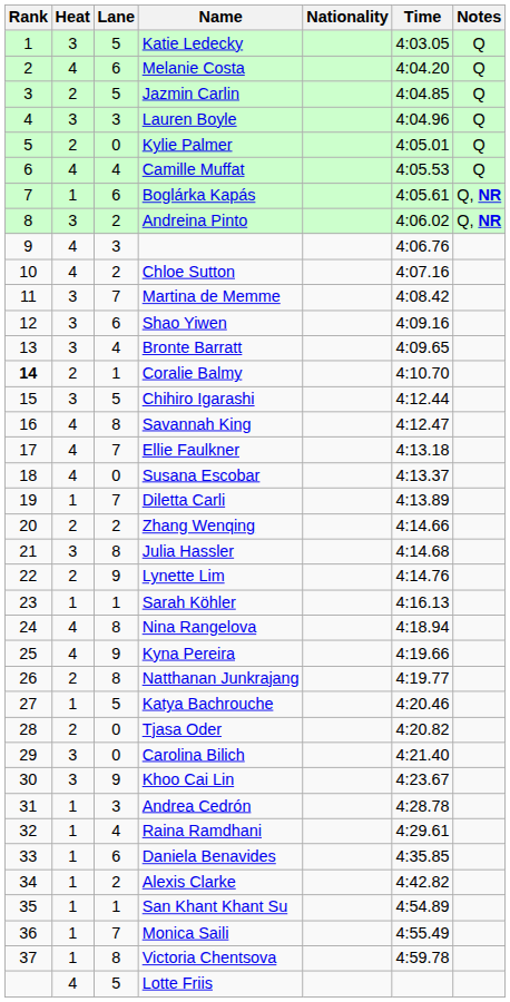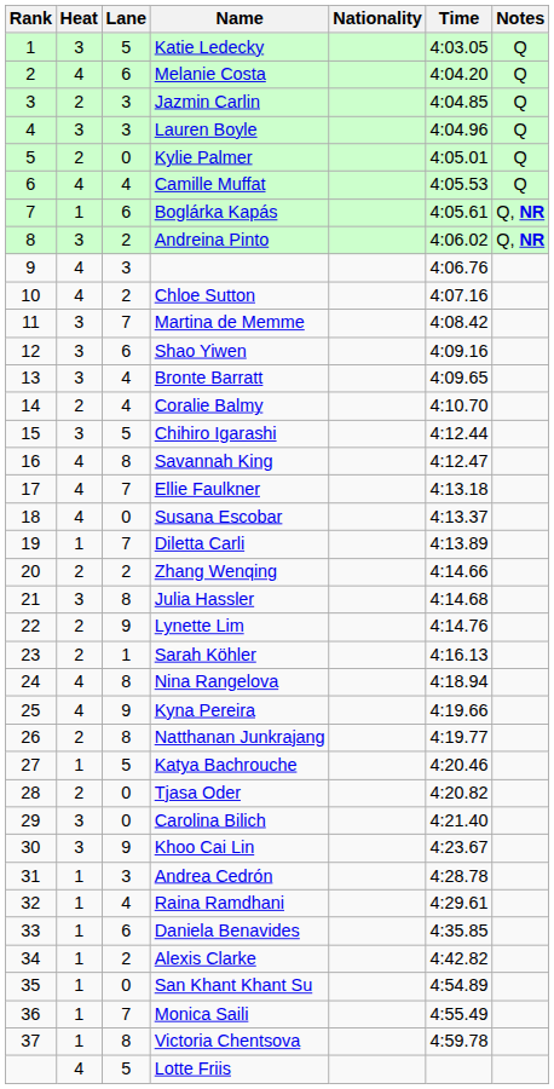 <table class="wikitable sortable" style="text-align:center">
 <tr>
 <th>Rank</th>
 <th>Heat</th>
 <th>Lane</th>
 <th>Name</th>
 <th>Nationality</th>
 <th>Time</th>
 <th>Notes</th>
 </tr>
 <tr bgcolor=ccffcc>
 <td>1</td>
 <td>3</td>
 <td>5</td>
 <td align=left><a href='#'>Katie Ledecky</a></td>
 <td align=left></td>
 <td>4:03.05</td>
 <td>Q</td>
 </tr>
 <tr bgcolor=ccffcc>
 <td>2</td>
 <td>4</td>
 <td>6</td>
 <td align=left><a href='#'>Melanie Costa</a></td>
 <td align=left></td>
 <td>4:04.20</td>
 <td>Q</td>
 </tr>
 <tr bgcolor=ccffcc>
 <td>3</td>
 <td>2</td>
-<td>5</td>
+<td>3</td>
 <td align=left><a href='#'>Jazmin Carlin</a></td>
 <td align=left></td>
 <td>4:04.85</td>
 <td>Q</td>
 </tr>
 <tr bgcolor=ccffcc>
 <td>4</td>
 <td>3</td>
 <td>3</td>
 <td align=left><a href='#'>Lauren Boyle</a></td>
 <td align=left></td>
 <td>4:04.96</td>
 <td>Q</td>
 </tr>
 <tr bgcolor=ccffcc>
 <td>5</td>
 <td>2</td>
 <td>0</td>
 <td align=left><a href='#'>Kylie Palmer</a></td>
 <td align=left></td>
 <td>4:05.01</td>
 <td>Q</td>
 </tr>
 <tr bgcolor=ccffcc>
 <td>6</td>
 <td>4</td>
 <td>4</td>
 <td align=left><a href='#'>Camille Muffat</a></td>
 <td align=left></td>
 <td>4:05.53</td>
 <td>Q</td>
 </tr>
 <tr bgcolor=ccffcc>
 <td>7</td>
 <td>1</td>
 <td>6</td>
 <td align=left><a href='#'>Boglárka Kapás</a></td>
 <td align=left></td>
 <td>4:05.61</td>
 <td>Q, <strong><a href='#'>NR</a></strong></td>
 </tr>
 <tr bgcolor=ccffcc>
 <td>8</td>
 <td>3</td>
 <td>2</td>
 <td align=left><a href='#'>Andreina Pinto</a></td>
 <td align=left></td>
 <td>4:06.02</td>
 <td>Q, <strong><a href='#'>NR</a></strong></td>
 </tr>
 <tr>
 <td>9</td>
 <td>4</td>
 <td>3</td>
 <td align=left></td>
 <td align=left></td>
 <td>4:06.76</td>
 <td></td>
 </tr>
 <tr>
 <td>10</td>
 <td>4</td>
 <td>2</td>
 <td align=left><a href='#'>Chloe Sutton</a></td>
 <td align=left></td>
 <td>4:07.16</td>
 <td></td>
 </tr>
 <tr>
 <td>11</td>
 <td>3</td>
 <td>7</td>
 <td align=left><a href='#'>Martina de Memme</a></td>
 <td align=left></td>
 <td>4:08.42</td>
 <td></td>
 </tr>
 <tr>
 <td>12</td>
 <td>3</td>
 <td>6</td>
 <td align=left><a href='#'>Shao Yiwen</a></td>
 <td align=left></td>
 <td>4:09.16</td>
 <td></td>
 </tr>
 <tr>
 <td>13</td>
 <td>3</td>
 <td>4</td>
 <td align=left><a href='#'>Bronte Barratt</a></td>
 <td align=left></td>
 <td>4:09.65</td>
 <td></td>
 </tr>
 <tr>
-<td><strong>14</strong></td>
+<td>14</td>
 <td>2</td>
-<td>1</td>
+<td>4</td>
 <td align=left><a href='#'>Coralie Balmy</a></td>
 <td align=left></td>
 <td>4:10.70</td>
 <td></td>
 </tr>
 <tr>
 <td>15</td>
 <td>3</td>
 <td>5</td>
 <td align=left><a href='#'>Chihiro Igarashi</a></td>
 <td align=left></td>
 <td>4:12.44</td>
 <td></td>
 </tr>
 <tr>
 <td>16</td>
 <td>4</td>
 <td>8</td>
 <td align=left><a href='#'>Savannah King</a></td>
 <td align=left></td>
 <td>4:12.47</td>
 <td></td>
 </tr>
 <tr>
 <td>17</td>
 <td>4</td>
 <td>7</td>
 <td align=left><a href='#'>Ellie Faulkner</a></td>
 <td align=left></td>
 <td>4:13.18</td>
 <td></td>
 </tr>
 <tr>
 <td>18</td>
 <td>4</td>
 <td>0</td>
 <td align=left><a href='#'>Susana Escobar</a></td>
 <td align=left></td>
 <td>4:13.37</td>
 <td></td>
 </tr>
 <tr>
 <td>19</td>
 <td>1</td>
 <td>7</td>
 <td align=left><a href='#'>Diletta Carli</a></td>
 <td align=left></td>
 <td>4:13.89</td>
 <td></td>
 </tr>
 <tr>
 <td>20</td>
 <td>2</td>
 <td>2</td>
 <td align=left><a href='#'>Zhang Wenqing</a></td>
 <td align=left></td>
 <td>4:14.66</td>
 <td></td>
 </tr>
 <tr>
 <td>21</td>
 <td>3</td>
 <td>8</td>
 <td align=left><a href='#'>Julia Hassler</a></td>
 <td align=left></td>
 <td>4:14.68</td>
 <td></td>
 </tr>
 <tr>
 <td>22</td>
 <td>2</td>
 <td>9</td>
 <td align=left><a href='#'>Lynette Lim</a></td>
 <td align=left></td>
 <td>4:14.76</td>
 <td></td>
 </tr>
 <tr>
 <td>23</td>
-<td>1</td>
+<td>2</td>
 <td>1</td>
 <td align=left><a href='#'>Sarah Köhler</a></td>
 <td align=left></td>
 <td>4:16.13</td>
 <td></td>
 </tr>
 <tr>
 <td>24</td>
 <td>4</td>
 <td>8</td>
 <td align=left><a href='#'>Nina Rangelova</a></td>
 <td align=left></td>
 <td>4:18.94</td>
 <td></td>
 </tr>
 <tr>
 <td>25</td>
 <td>4</td>
 <td>9</td>
 <td align=left><a href='#'>Kyna Pereira</a></td>
 <td align=left></td>
 <td>4:19.66</td>
 <td></td>
 </tr>
 <tr>
 <td>26</td>
 <td>2</td>
 <td>8</td>
 <td align=left><a href='#'>Natthanan Junkrajang</a></td>
 <td align=left></td>
 <td>4:19.77</td>
 <td></td>
 </tr>
 <tr>
 <td>27</td>
 <td>1</td>
 <td>5</td>
 <td align=left><a href='#'>Katya Bachrouche</a></td>
 <td align=left></td>
 <td>4:20.46</td>
 <td></td>
 </tr>
 <tr>
 <td>28</td>
 <td>2</td>
 <td>0</td>
 <td align=left><a href='#'>Tjasa Oder</a></td>
 <td align=left></td>
 <td>4:20.82</td>
 <td></td>
 </tr>
 <tr>
 <td>29</td>
 <td>3</td>
 <td>0</td>
 <td align=left><a href='#'>Carolina Bilich</a></td>
 <td align=left></td>
 <td>4:21.40</td>
 <td></td>
 </tr>
 <tr>
 <td>30</td>
 <td>3</td>
 <td>9</td>
 <td align=left><a href='#'>Khoo Cai Lin</a></td>
 <td align=left></td>
 <td>4:23.67</td>
 <td></td>
 </tr>
 <tr>
 <td>31</td>
 <td>1</td>
 <td>3</td>
 <td align=left><a href='#'>Andrea Cedrón</a></td>
 <td align=left></td>
 <td>4:28.78</td>
 <td></td>
 </tr>
 <tr>
 <td>32</td>
 <td>1</td>
 <td>4</td>
 <td align=left><a href='#'>Raina Ramdhani</a></td>
 <td align=left></td>
 <td>4:29.61</td>
 <td></td>
 </tr>
 <tr>
 <td>33</td>
 <td>1</td>
 <td>6</td>
 <td align=left><a href='#'>Daniela Benavides</a></td>
 <td align=left></td>
 <td>4:35.85</td>
 <td></td>
 </tr>
 <tr>
 <td>34</td>
 <td>1</td>
 <td>2</td>
 <td align=left><a href='#'>Alexis Clarke</a></td>
 <td align=left></td>
 <td>4:42.82</td>
 <td></td>
 </tr>
 <tr>
 <td>35</td>
 <td>1</td>
-<td>1</td>
+<td>0</td>
 <td align=left><a href='#'>San Khant Khant Su</a></td>
 <td align=left></td>
 <td>4:54.89</td>
 <td></td>
 </tr>
 <tr>
 <td>36</td>
 <td>1</td>
 <td>7</td>
 <td align=left><a href='#'>Monica Saili</a></td>
 <td align=left></td>
 <td>4:55.49</td>
 <td></td>
 </tr>
 <tr>
 <td>37</td>
 <td>1</td>
 <td>8</td>
 <td align=left><a href='#'>Victoria Chentsova</a></td>
 <td align=left></td>
 <td>4:59.78</td>
 <td></td>
 </tr>
 <tr>
 <td></td>
 <td>4</td>
 <td>5</td>
 <td align=left><a href='#'>Lotte Friis</a></td>
 <td align=left></td>
 <td></td>
 <td></td>
 </tr>
 </table>
